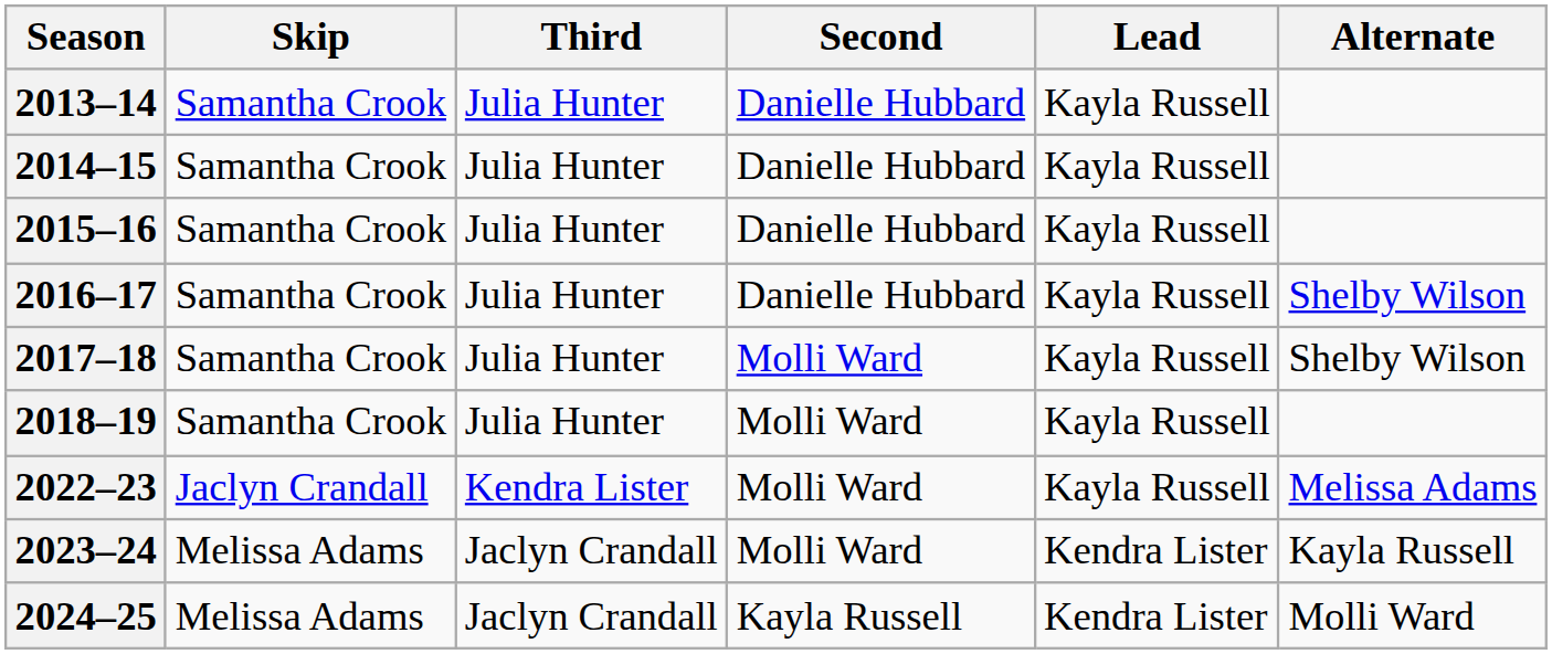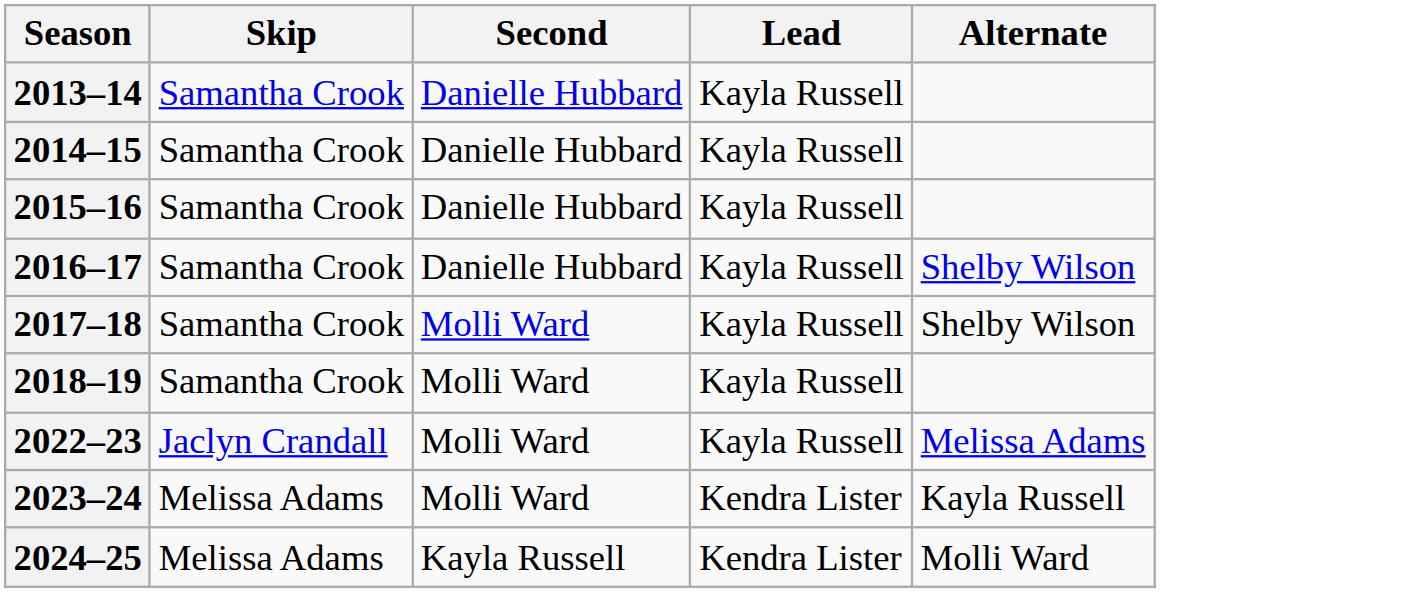 <table class="wikitable">
 <tr>
 <th scope="col">Season</th>
 <th scope="col">Skip</th>
-<th scope="col">Third</th>
 <th scope="col">Second</th>
 <th scope="col">Lead</th>
 <th scope="col">Alternate</th>
 </tr>
 <tr>
 <th scope="row">2013–14</th>
 <td><a href='#'>Samantha Crook</a></td>
-<td><a href='#'>Julia Hunter</a></td>
 <td><a href='#'>Danielle Hubbard</a></td>
 <td>Kayla Russell</td>
 <td></td>
 </tr>
 <tr>
 <th scope="row">2014–15</th>
 <td>Samantha Crook</td>
-<td>Julia Hunter</td>
 <td>Danielle Hubbard</td>
 <td>Kayla Russell</td>
 <td></td>
 </tr>
 <tr>
 <th scope="row">2015–16</th>
 <td>Samantha Crook</td>
-<td>Julia Hunter</td>
 <td>Danielle Hubbard</td>
 <td>Kayla Russell</td>
 <td></td>
 </tr>
 <tr>
 <th scope="row">2016–17</th>
 <td>Samantha Crook</td>
-<td>Julia Hunter</td>
 <td>Danielle Hubbard</td>
 <td>Kayla Russell</td>
 <td><a href='#'>Shelby Wilson</a></td>
 </tr>
 <tr>
 <th scope="row">2017–18</th>
 <td>Samantha Crook</td>
-<td>Julia Hunter</td>
 <td><a href='#'>Molli Ward</a></td>
 <td>Kayla Russell</td>
 <td>Shelby Wilson</td>
 </tr>
 <tr>
 <th scope="row">2018–19</th>
 <td>Samantha Crook</td>
-<td>Julia Hunter</td>
 <td>Molli Ward</td>
 <td>Kayla Russell</td>
 <td></td>
 </tr>
 <tr>
 <th scope="row">2022–23</th>
 <td><a href='#'>Jaclyn Crandall</a></td>
-<td><a href='#'>Kendra Lister</a></td>
 <td>Molli Ward</td>
 <td>Kayla Russell</td>
 <td><a href='#'>Melissa Adams</a></td>
 </tr>
 <tr>
 <th scope="row">2023–24</th>
 <td>Melissa Adams</td>
-<td>Jaclyn Crandall</td>
 <td>Molli Ward</td>
 <td>Kendra Lister</td>
 <td>Kayla Russell</td>
 </tr>
 <tr>
 <th scope="row">2024–25</th>
 <td>Melissa Adams</td>
-<td>Jaclyn Crandall</td>
 <td>Kayla Russell</td>
 <td>Kendra Lister</td>
 <td>Molli Ward</td>
 </tr>
 </table>
